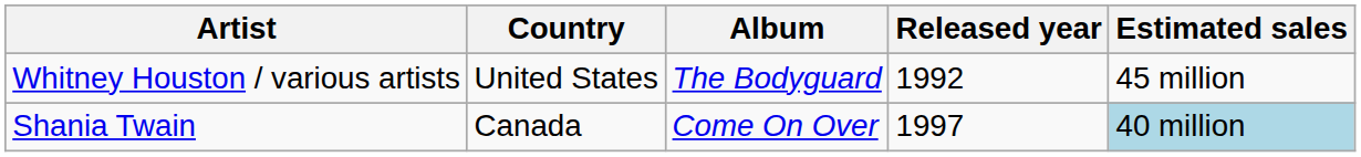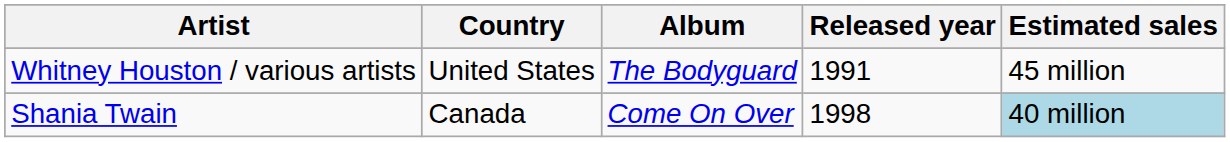 <table class="wikitable">
 <tr>
 <th>Artist</th>
 <th>Country</th>
 <th>Album</th>
 <th>Released year</th>
 <th>Estimated sales</th>
 </tr>
 <tr>
 <td><a href='#'>Whitney Houston</a> / various artists</td>
 <td>United States</td>
 <td><em><a href='#'>The Bodyguard</a></em></td>
-<td>1992</td>
+<td>1991</td>
 <td>45 million</td>
 </tr>
 <tr>
 <td><a href='#'>Shania Twain</a></td>
 <td>Canada</td>
 <td><em><a href='#'>Come On Over</a></em></td>
-<td>1997</td>
+<td>1998</td>
 <td style="background: lightblue;">40 million</td>
 </tr>
 </table>
